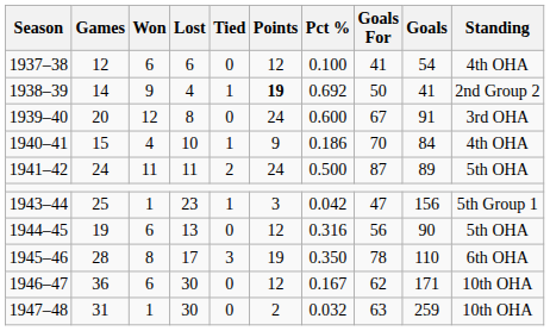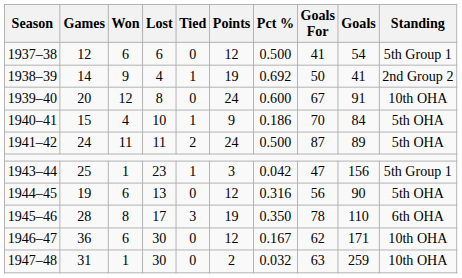 <table class="wikitable" style="text-align:center">
 <tr>
 <th>Season</th>
 <th>Games</th>
 <th>Won</th>
 <th>Lost</th>
 <th>Tied</th>
 <th>Points</th>
 <th>Pct %</th>
 <th>Goals<br>For</th>
 <th>Goals<br></th>
 <th>Standing</th>
 </tr>
 <tr>
 <td>1937–38</td>
 <td>12</td>
 <td>6</td>
 <td>6</td>
 <td>0</td>
 <td>12</td>
-<td>0.100</td>
+<td>0.500</td>
 <td>41</td>
 <td>54</td>
-<td>4th OHA</td>
+<td>5th Group 1</td>
 </tr>
 <tr>
 <td>1938–39</td>
 <td>14</td>
 <td>9</td>
 <td>4</td>
 <td>1</td>
-<td><strong>19</strong></td>
+<td>19</td>
 <td>0.692</td>
 <td>50</td>
 <td>41</td>
 <td>2nd Group 2</td>
 </tr>
 <tr>
 <td>1939–40</td>
 <td>20</td>
 <td>12</td>
 <td>8</td>
 <td>0</td>
 <td>24</td>
 <td>0.600</td>
 <td>67</td>
 <td>91</td>
-<td>3rd OHA</td>
+<td>10th OHA</td>
 </tr>
 <tr>
 <td>1940–41</td>
 <td>15</td>
 <td>4</td>
 <td>10</td>
 <td>1</td>
 <td>9</td>
 <td>0.186</td>
 <td>70</td>
 <td>84</td>
-<td>4th OHA</td>
+<td>5th OHA</td>
 </tr>
 <tr>
 <td>1941–42</td>
 <td>24</td>
 <td>11</td>
 <td>11</td>
 <td>2</td>
 <td>24</td>
 <td>0.500</td>
 <td>87</td>
 <td>89</td>
 <td>5th OHA</td>
 </tr>
 <tr>
 <td colspan=11></td>
 </tr>
 <tr>
 <td>1943–44</td>
 <td>25</td>
 <td>1</td>
 <td>23</td>
 <td>1</td>
 <td>3</td>
 <td>0.042</td>
 <td>47</td>
 <td>156</td>
 <td>5th Group 1</td>
 </tr>
 <tr>
 <td>1944–45</td>
 <td>19</td>
 <td>6</td>
 <td>13</td>
 <td>0</td>
 <td>12</td>
 <td>0.316</td>
 <td>56</td>
 <td>90</td>
 <td>5th OHA</td>
 </tr>
 <tr>
 <td>1945–46</td>
 <td>28</td>
 <td>8</td>
 <td>17</td>
 <td>3</td>
 <td>19</td>
 <td>0.350</td>
 <td>78</td>
 <td>110</td>
 <td>6th OHA</td>
 </tr>
 <tr>
 <td>1946–47</td>
 <td>36</td>
 <td>6</td>
 <td>30</td>
 <td>0</td>
 <td>12</td>
 <td>0.167</td>
 <td>62</td>
 <td>171</td>
 <td>10th OHA</td>
 </tr>
 <tr>
 <td>1947–48</td>
 <td>31</td>
 <td>1</td>
 <td>30</td>
 <td>0</td>
 <td>2</td>
 <td>0.032</td>
 <td>63</td>
 <td>259</td>
 <td>10th OHA</td>
 </tr>
 </table>
